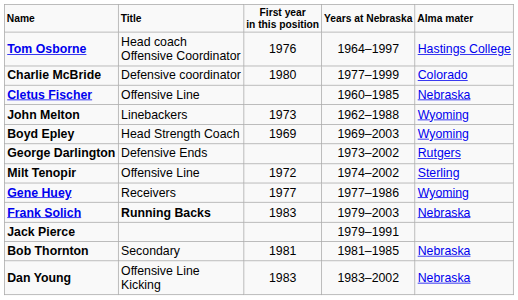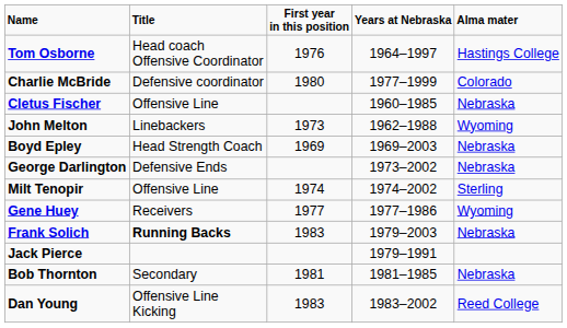 <table class="wikitable">
 <tr style="font-size:smaller">
 <td><strong>Name</strong></td>
 <td><strong>Title</strong></td>
 <td align="center"><strong>First year<br>in this position</strong></td>
 <td align="center"><strong>Years at Nebraska</strong></td>
 <td><strong>Alma mater</strong></td>
 </tr>
 <tr>
 <td><strong><a href='#'>Tom Osborne</a></strong></td>
 <td>Head coach<br>Offensive Coordinator</td>
 <td align="center">1976</td>
 <td align="center">1964–1997</td>
 <td><a href='#'>Hastings College</a></td>
 </tr>
 <tr>
 <td><strong>Charlie McBride</strong></td>
 <td>Defensive coordinator</td>
 <td align="center">1980</td>
 <td align="center">1977–1999</td>
 <td><a href='#'>Colorado</a></td>
 </tr>
 <tr>
 <td><strong><a href='#'>Cletus Fischer</a></strong></td>
 <td>Offensive Line</td>
 <td align="center"></td>
 <td align="center">1960–1985</td>
 <td><a href='#'>Nebraska</a></td>
 </tr>
 <tr>
 <td><strong>John Melton</strong></td>
 <td>Linebackers</td>
 <td align="center">1973</td>
 <td align="center">1962–1988</td>
 <td><a href='#'>Wyoming</a></td>
 </tr>
 <tr>
 <td><strong>Boyd Epley</strong></td>
 <td>Head Strength Coach</td>
 <td align="center">1969</td>
 <td align="center">1969–2003</td>
-<td><a href='#'>Wyoming</a></td>
+<td><a href='#'>Nebraska</a></td>
 </tr>
 <tr>
 <td><strong>George Darlington</strong></td>
 <td>Defensive Ends</td>
 <td align="center"></td>
 <td align="center">1973–2002</td>
-<td><a href='#'>Rutgers</a></td>
+<td><a href='#'>Nebraska</a></td>
 </tr>
 <tr>
 <td><strong>Milt Tenopir</strong></td>
 <td>Offensive Line</td>
-<td align="center">1972</td>
+<td align="center">1974</td>
 <td align="center">1974–2002</td>
 <td><a href='#'>Sterling</a></td>
 </tr>
 <tr>
 <td><strong><a href='#'>Gene Huey</a></strong></td>
 <td>Receivers</td>
 <td align="center">1977</td>
 <td align="center">1977–1986</td>
 <td><a href='#'>Wyoming</a></td>
 </tr>
 <tr>
 <td><strong><a href='#'>Frank Solich</a></strong></td>
 <td><strong>Running Backs</strong></td>
 <td align="center">1983</td>
 <td align="center">1979–2003</td>
 <td><a href='#'>Nebraska</a></td>
 </tr>
 <tr>
 <td><strong>Jack Pierce</strong></td>
 <td></td>
 <td align="center"></td>
 <td align="center">1979–1991</td>
 <td></td>
 </tr>
 <tr>
 <td><strong>Bob Thornton</strong></td>
 <td>Secondary</td>
 <td align="center">1981</td>
 <td align="center">1981–1985</td>
 <td><a href='#'>Nebraska</a></td>
 </tr>
 <tr>
 <td><strong>Dan Young</strong></td>
 <td>Offensive Line<br>Kicking</td>
 <td align="center">1983</td>
 <td align="center">1983–2002</td>
-<td><a href='#'>Nebraska</a></td>
+<td><a href='#'>Reed College</a></td>
 </tr>
 </table>
